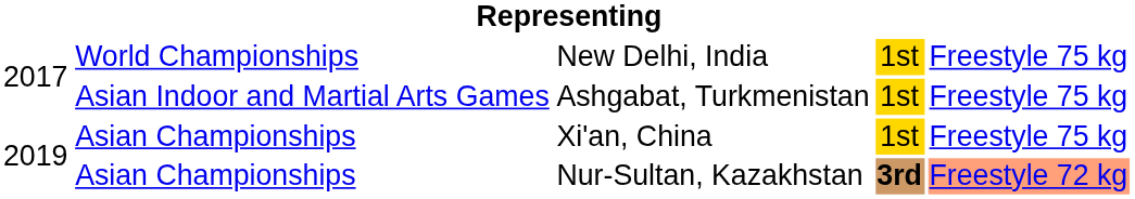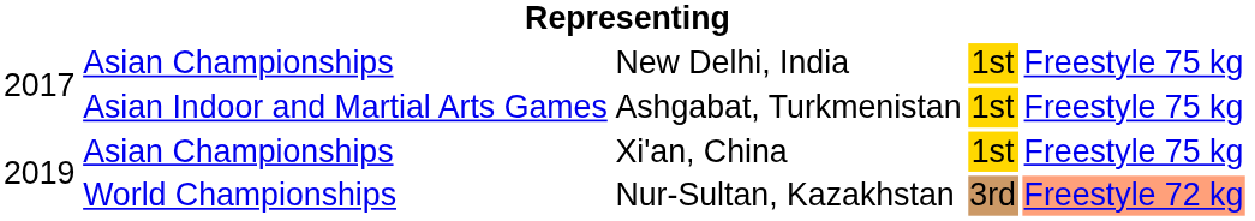 <table>
 <tr>
 <th colspan="6">Representing </th>
 </tr>
 <tr>
 <td rowspan=2>2017</td>
-<td><a href='#'>World Championships</a></td>
+<td><a href='#'>Asian Championships</a></td>
 <td>New Delhi, India</td>
 <td align="center" bgcolor="gold">1st</td>
 <td><a href='#'>Freestyle 75 kg</a></td>
 <td></td>
 </tr>
 <tr>
 <td><a href='#'>Asian Indoor and Martial Arts Games</a></td>
 <td>Ashgabat, Turkmenistan</td>
 <td align="center" bgcolor="gold">1st</td>
 <td><a href='#'>Freestyle 75 kg</a></td>
 <td></td>
 </tr>
 <tr>
 <td rowspan=2>2019</td>
 <td><a href='#'>Asian Championships</a></td>
 <td>Xi'an, China</td>
 <td align="center" bgcolor="gold">1st</td>
 <td><a href='#'>Freestyle 75 kg</a></td>
 <td></td>
 </tr>
 <tr>
-<td><a href='#'>Asian Championships</a></td>
+<td><a href='#'>World Championships</a></td>
 <td>Nur-Sultan, Kazakhstan</td>
-<td align="center" bgcolor="cc9966"><strong>3rd</strong></td>
+<td align="center" bgcolor="cc9966">3rd</td>
 <td style="background: lightsalmon;"><a href='#'>Freestyle 72 kg</a></td>
 <td></td>
 </tr>
 </table>
